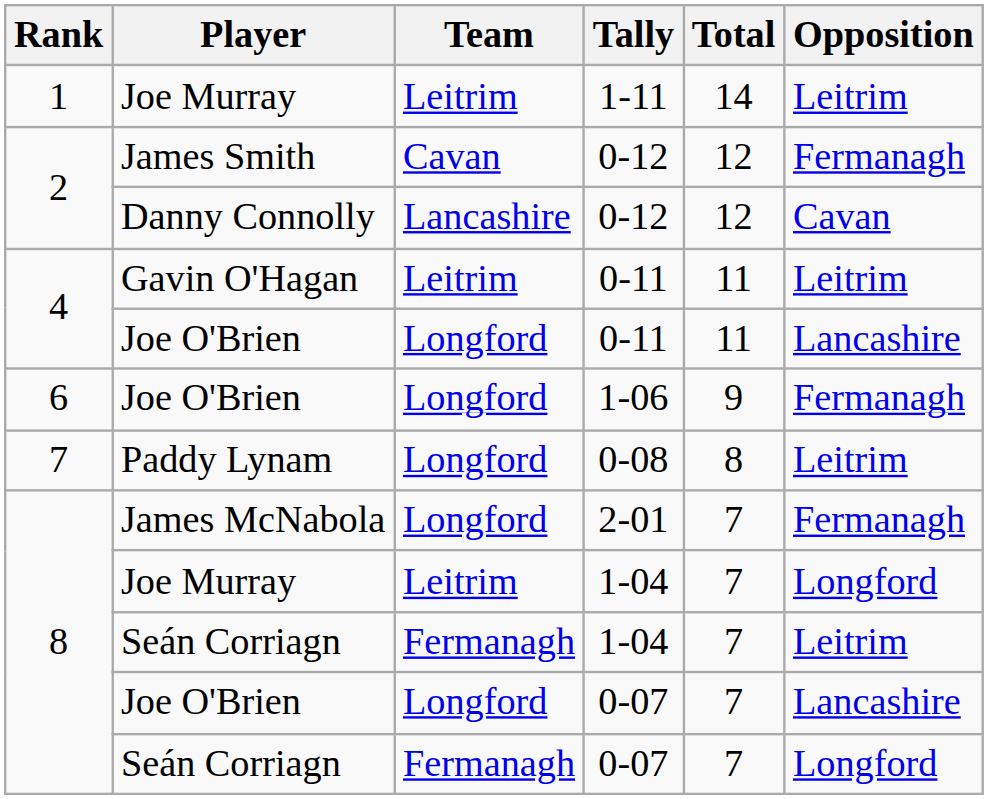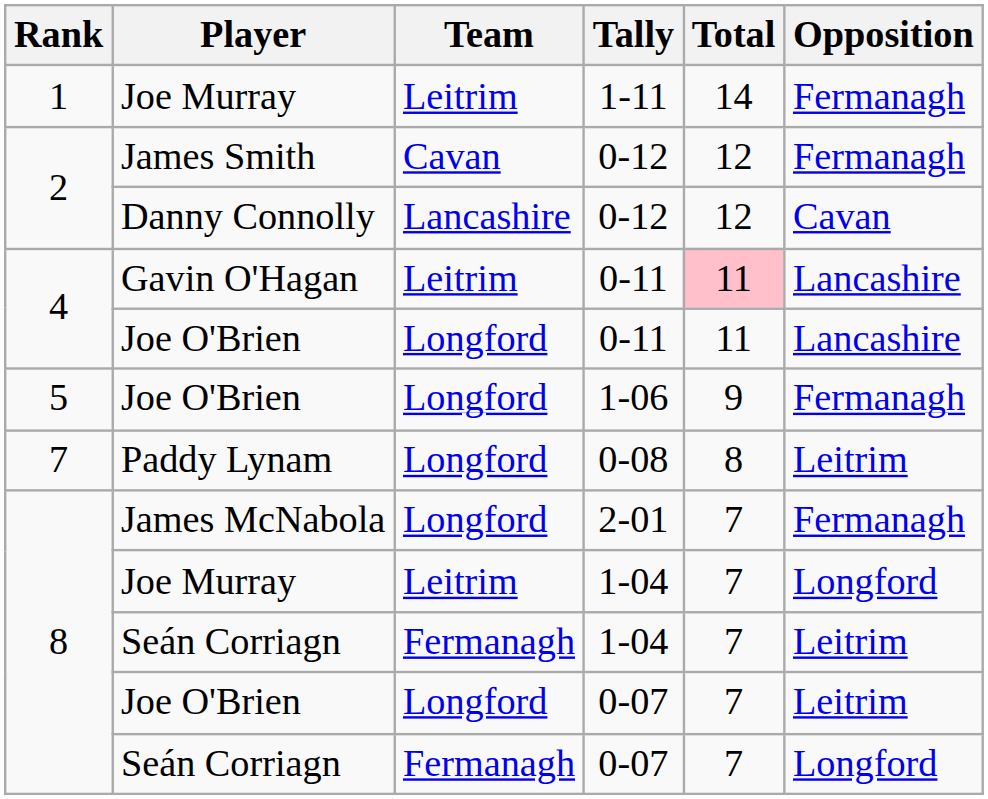 <table class="wikitable">
 <tr>
 <th>Rank</th>
 <th>Player</th>
 <th>Team</th>
 <th>Tally</th>
 <th>Total</th>
 <th>Opposition</th>
 </tr>
 <tr>
 <td rowspan=1 align=center>1</td>
 <td>Joe Murray</td>
 <td><a href='#'>Leitrim</a></td>
 <td align=center>1-11</td>
 <td align=center>14</td>
-<td><a href='#'>Leitrim</a></td>
+<td><a href='#'>Fermanagh</a></td>
 </tr>
 <tr>
 <td rowspan=2 align=center>2</td>
 <td>James Smith</td>
 <td><a href='#'>Cavan</a></td>
 <td align=center>0-12</td>
 <td align=center>12</td>
 <td><a href='#'>Fermanagh</a></td>
 </tr>
 <tr>
 <td>Danny Connolly</td>
 <td><a href='#'>Lancashire</a></td>
 <td align=center>0-12</td>
 <td align=center>12</td>
 <td><a href='#'>Cavan</a></td>
 </tr>
 <tr>
 <td rowspan=2 align=center>4</td>
 <td>Gavin O'Hagan</td>
 <td><a href='#'>Leitrim</a></td>
 <td align=center>0-11</td>
-<td align=center>11</td>
-<td><a href='#'>Leitrim</a></td>
+<td align=center style="background: pink;">11</td>
+<td><a href='#'>Lancashire</a></td>
 </tr>
 <tr>
 <td>Joe O'Brien</td>
 <td><a href='#'>Longford</a></td>
 <td align=center>0-11</td>
 <td align=center>11</td>
 <td><a href='#'>Lancashire</a></td>
 </tr>
 <tr>
-<td rowspan=1 align=center>6</td>
+<td rowspan=1 align=center>5</td>
 <td>Joe O'Brien</td>
 <td><a href='#'>Longford</a></td>
 <td align=center>1-06</td>
 <td align=center>9</td>
 <td><a href='#'>Fermanagh</a></td>
 </tr>
 <tr>
 <td rowspan=1 align=center>7</td>
 <td>Paddy Lynam</td>
 <td><a href='#'>Longford</a></td>
 <td align=center>0-08</td>
 <td align=center>8</td>
 <td><a href='#'>Leitrim</a></td>
 </tr>
 <tr>
 <td rowspan=5 align=center>8</td>
 <td>James McNabola</td>
 <td><a href='#'>Longford</a></td>
 <td align=center>2-01</td>
 <td align=center>7</td>
 <td><a href='#'>Fermanagh</a></td>
 </tr>
 <tr>
 <td>Joe Murray</td>
 <td><a href='#'>Leitrim</a></td>
 <td align=center>1-04</td>
 <td align=center>7</td>
 <td><a href='#'>Longford</a></td>
 </tr>
 <tr>
 <td>Seán Corriagn</td>
 <td><a href='#'>Fermanagh</a></td>
 <td align=center>1-04</td>
 <td align=center>7</td>
 <td><a href='#'>Leitrim</a></td>
 </tr>
 <tr>
 <td>Joe O'Brien</td>
 <td><a href='#'>Longford</a></td>
 <td align=center>0-07</td>
 <td align=center>7</td>
-<td><a href='#'>Lancashire</a></td>
+<td><a href='#'>Leitrim</a></td>
 </tr>
 <tr>
 <td>Seán Corriagn</td>
 <td><a href='#'>Fermanagh</a></td>
 <td align=center>0-07</td>
 <td align=center>7</td>
 <td><a href='#'>Longford</a></td>
 </tr>
 </table>
